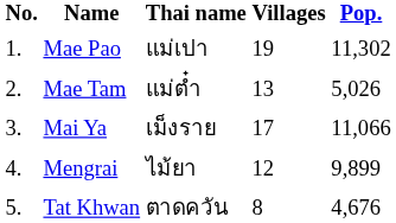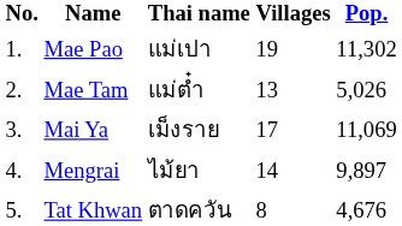 <table>
 <tr>
 <th>No.</th>
 <th>Name</th>
 <th>Thai name</th>
 <th>Villages</th>
 <th><a href='#'>Pop.</a></th>
 </tr>
 <tr>
 <td>1.</td>
 <td><a href='#'>Mae Pao</a></td>
 <td>แม่เปา</td>
 <td>19</td>
 <td>11,302</td>
 <td></td>
 </tr>
 <tr>
 <td>2.</td>
 <td><a href='#'>Mae Tam</a></td>
 <td>แม่ต๋ำ</td>
 <td>13</td>
 <td>5,026</td>
 <td></td>
 </tr>
 <tr>
 <td>3.</td>
 <td><a href='#'>Mai Ya</a></td>
 <td>เม็งราย</td>
 <td>17</td>
-<td>11,066</td>
+<td>11,069</td>
 <td></td>
 </tr>
 <tr>
 <td>4.</td>
 <td><a href='#'>Mengrai</a></td>
 <td>ไม้ยา</td>
-<td>12</td>
-<td>9,899</td>
+<td>14</td>
+<td>9,897</td>
 <td></td>
 </tr>
 <tr>
 <td>5.</td>
 <td><a href='#'>Tat Khwan</a></td>
 <td>ตาดควัน</td>
 <td>8</td>
 <td>4,676</td>
 <td></td>
 </tr>
 </table>
